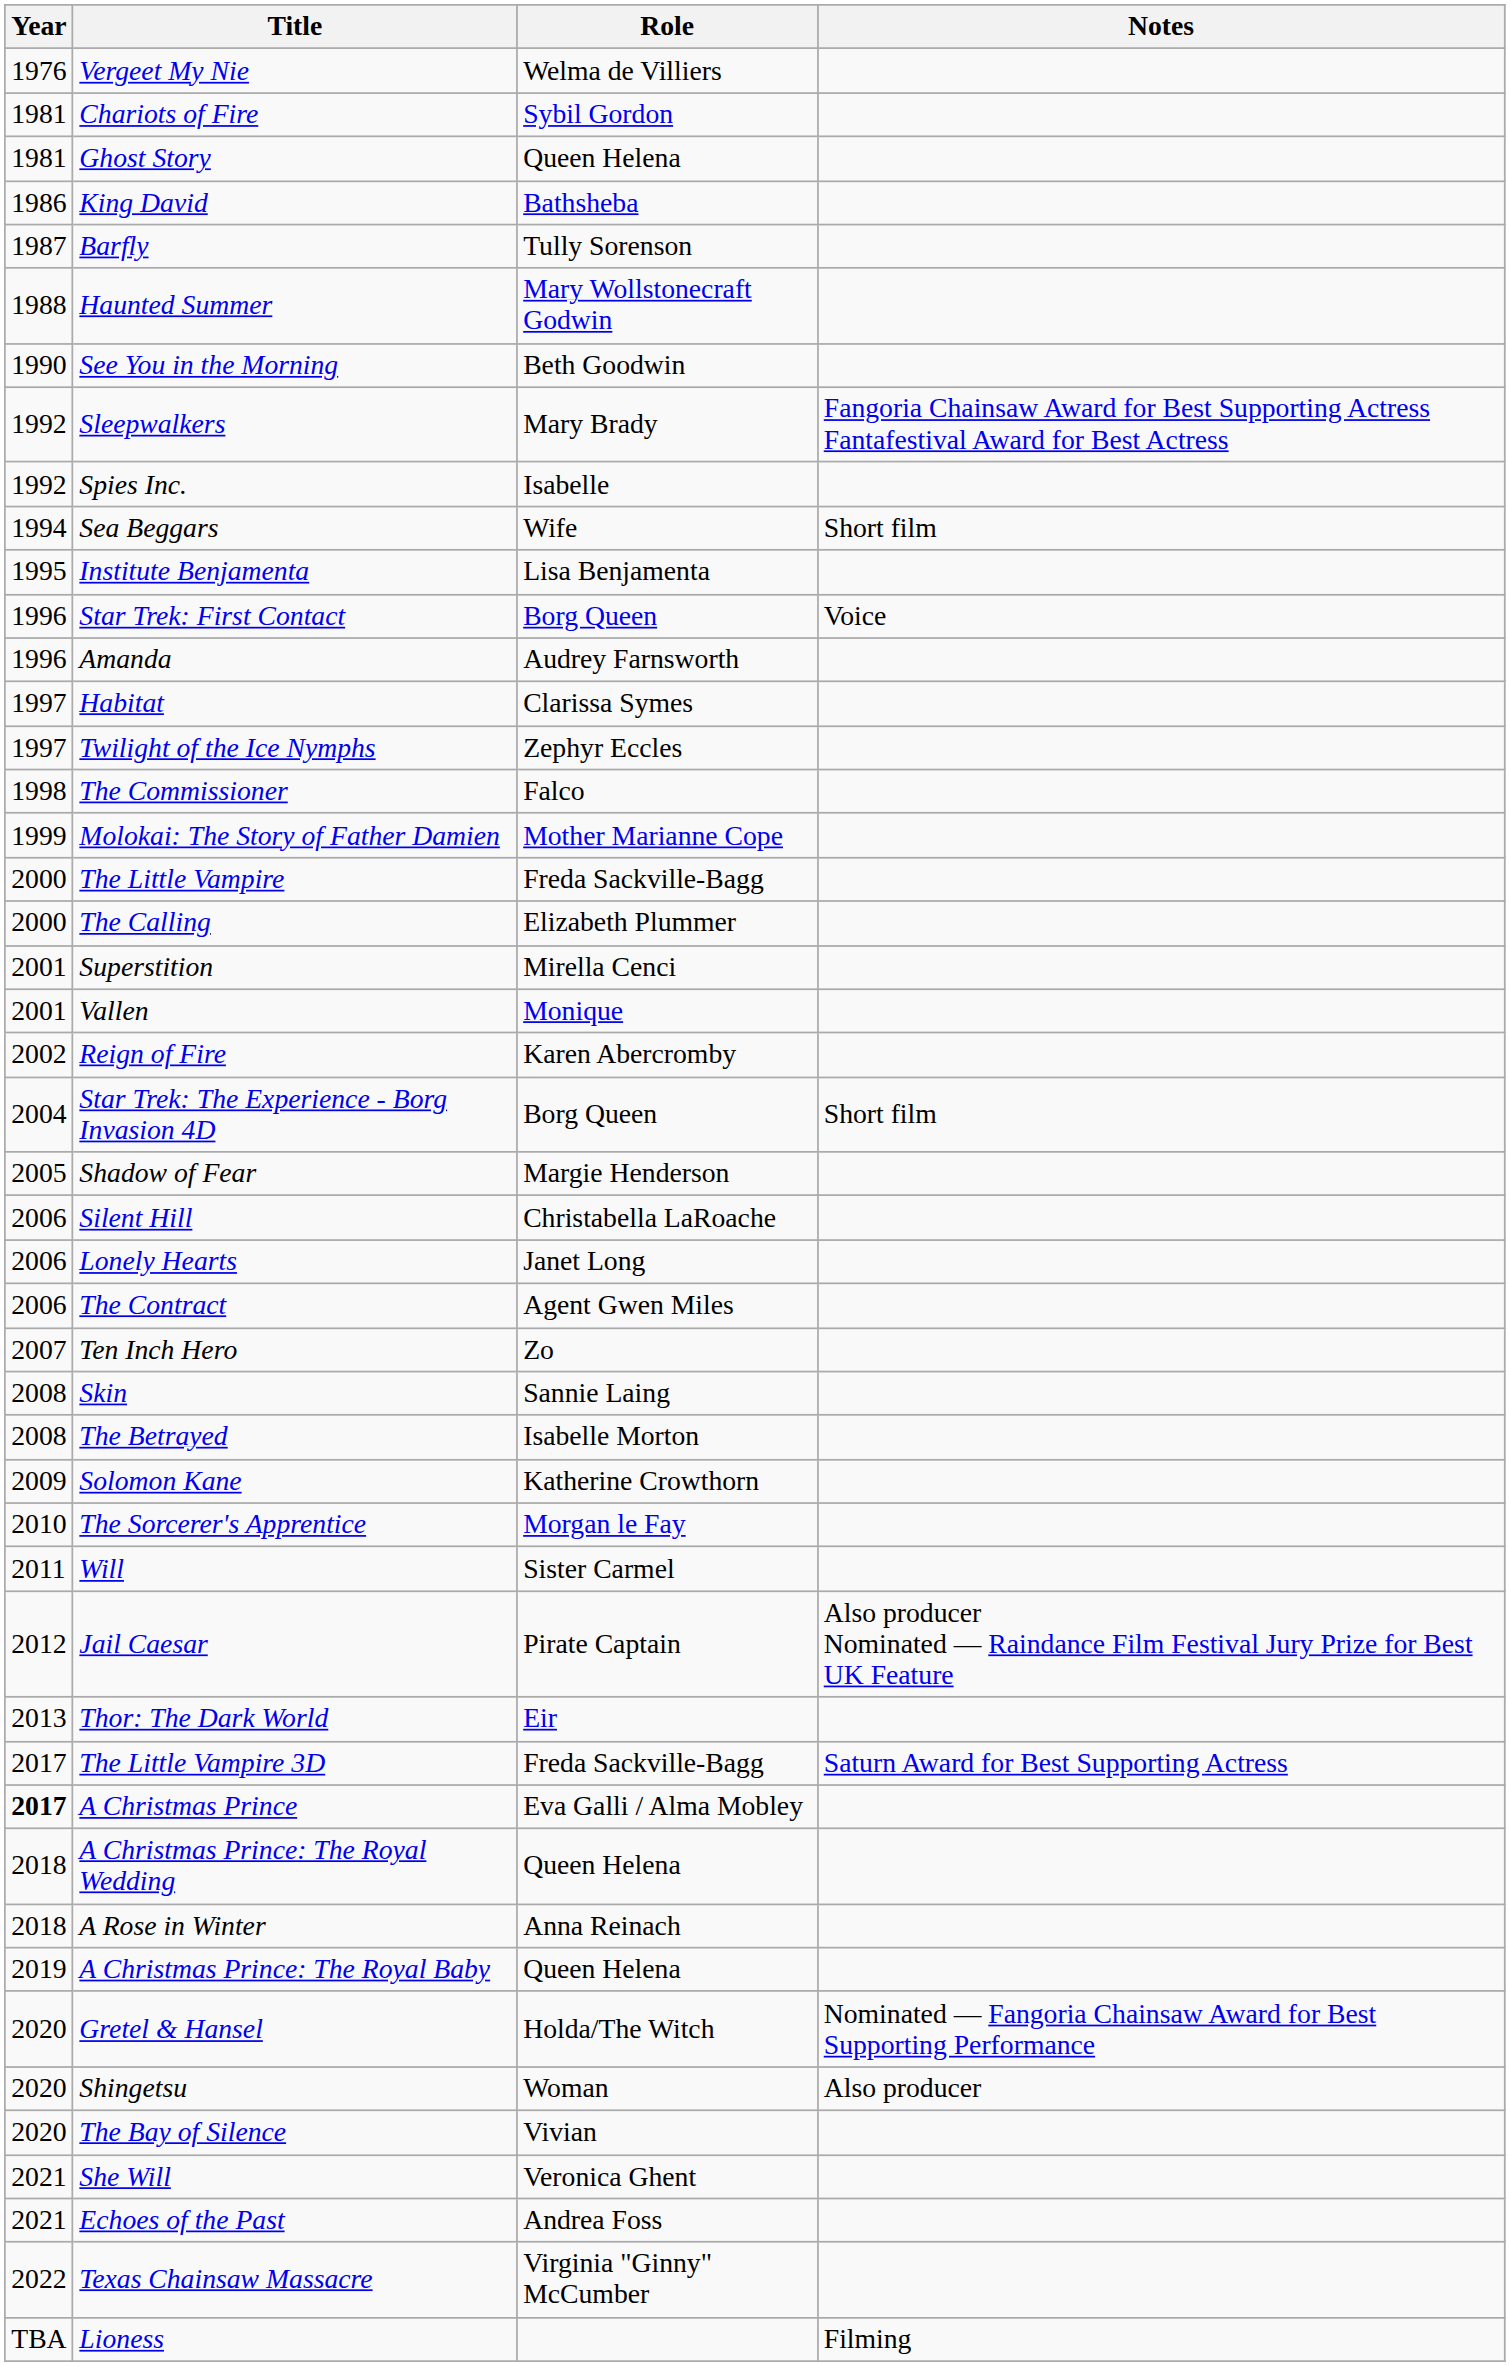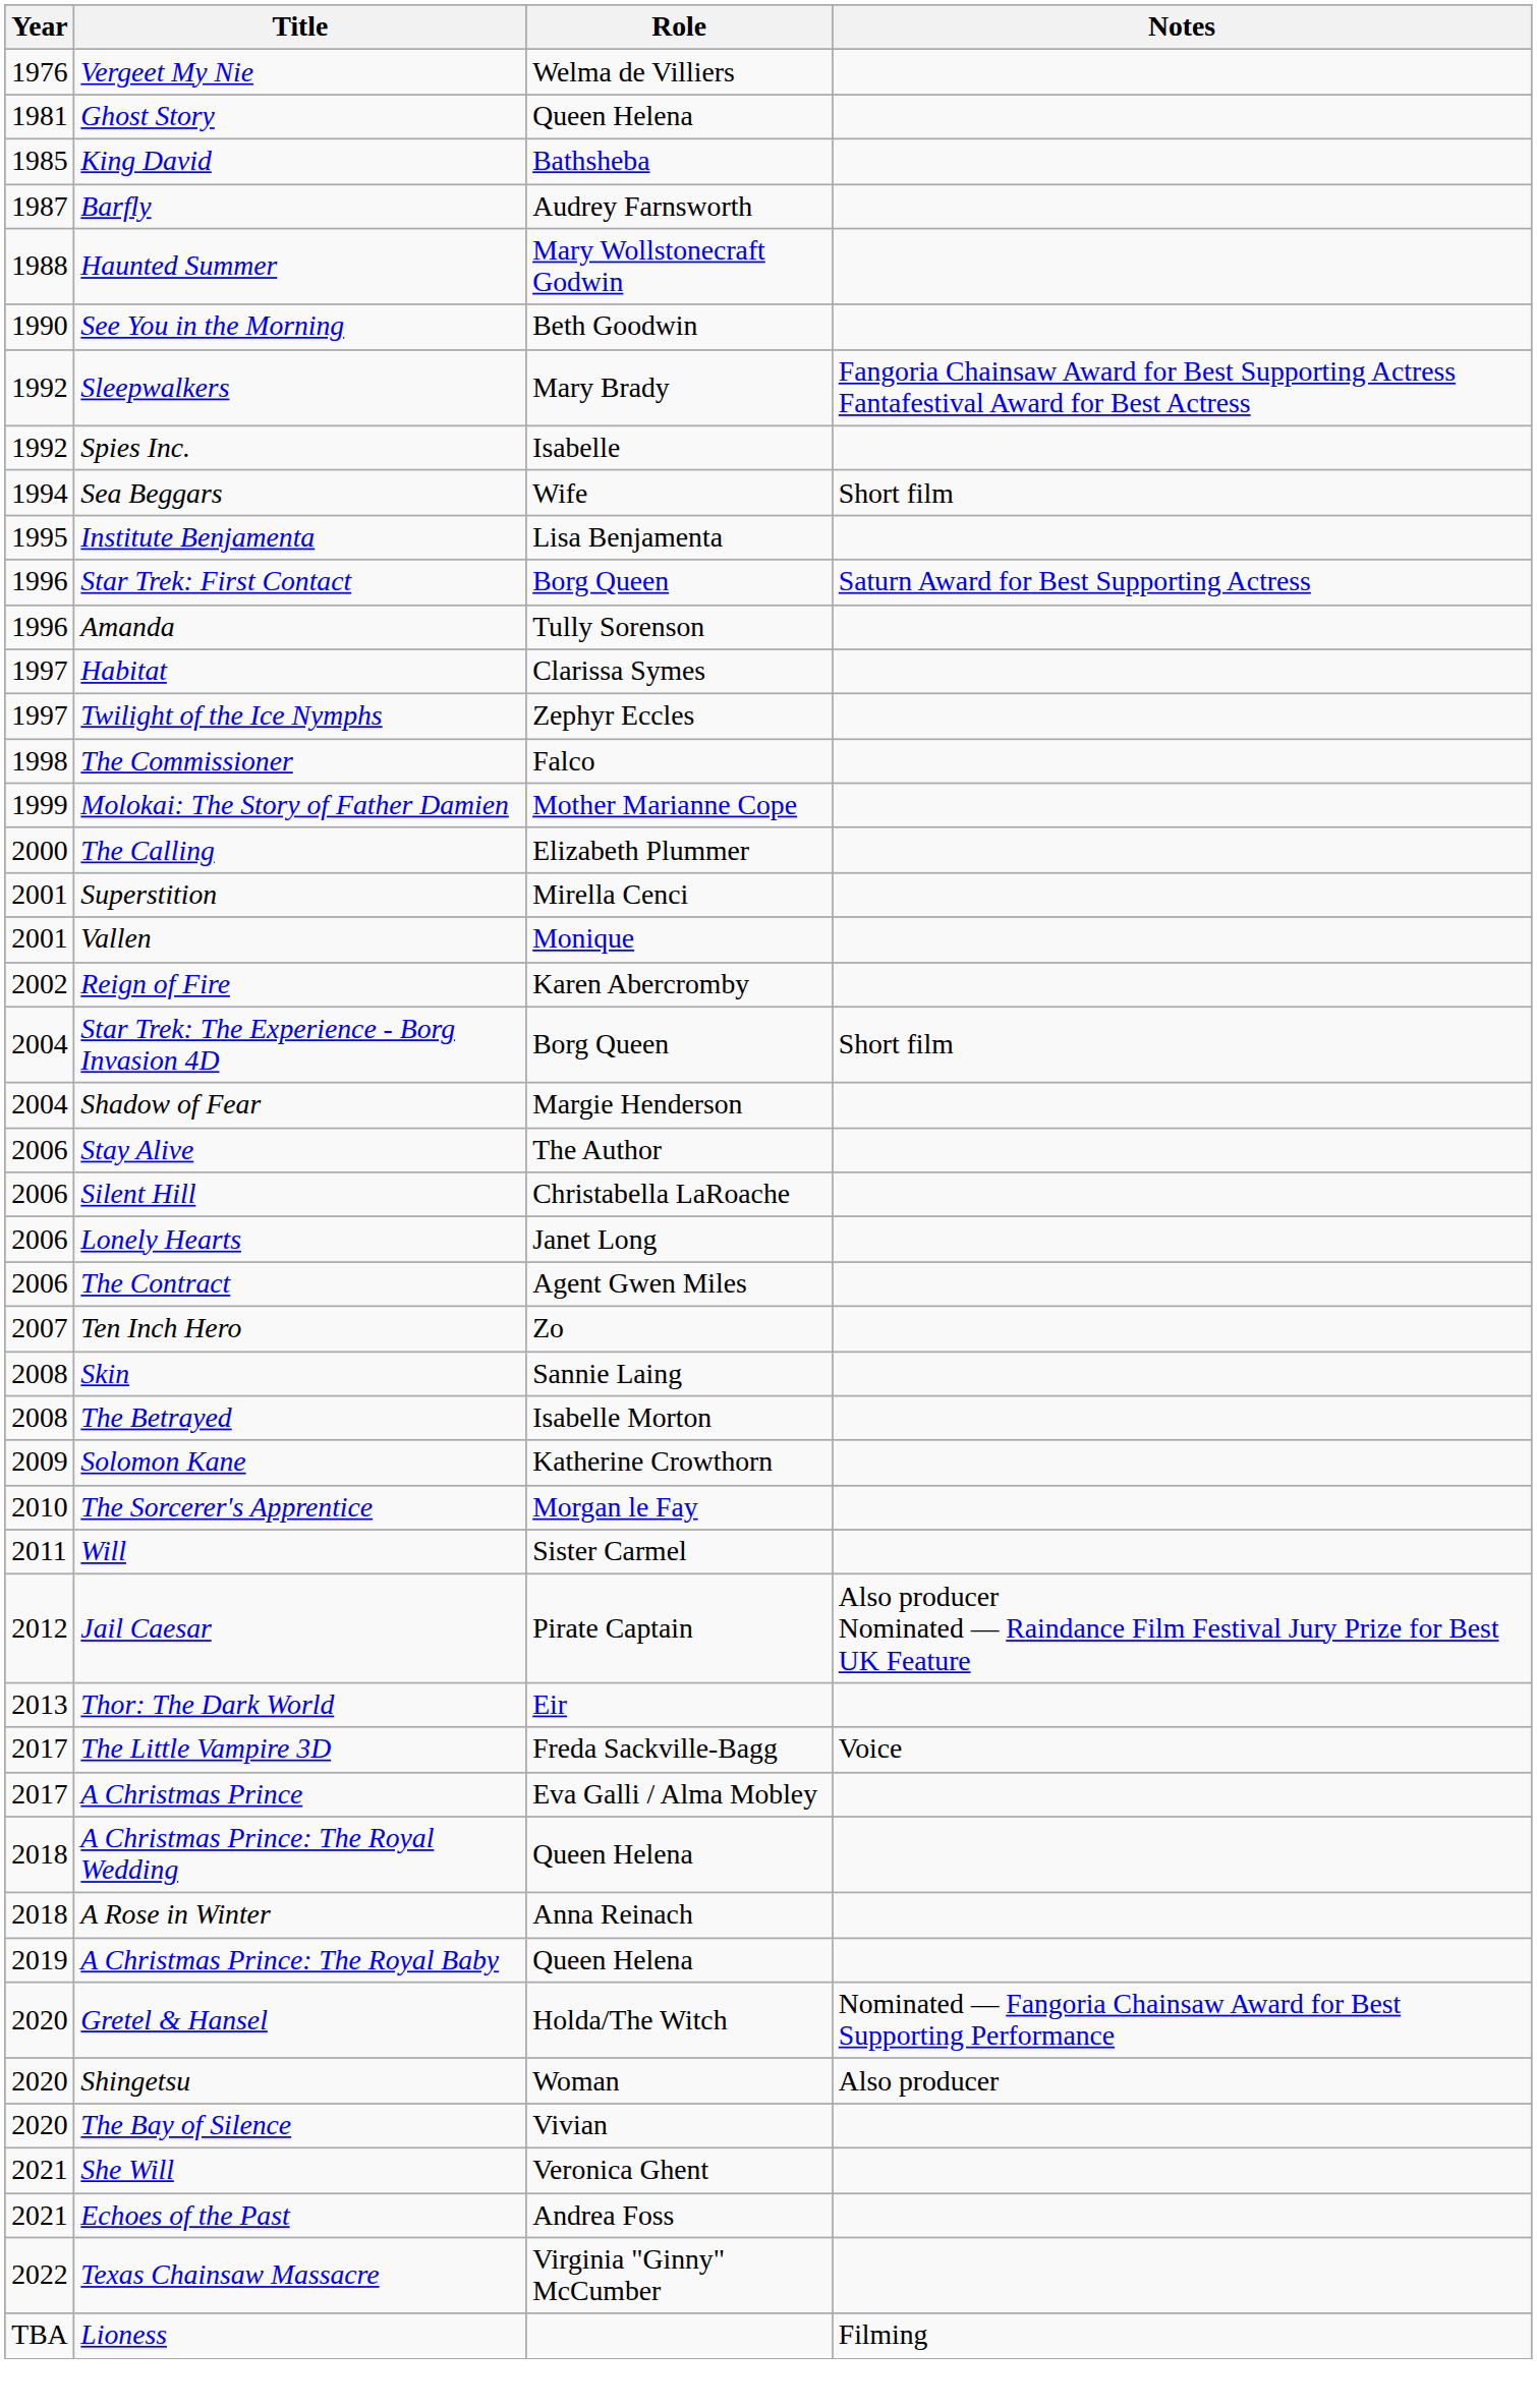 <table class="wikitable sortable">
 <tr>
 <th>Year</th>
 <th>Title</th>
 <th>Role</th>
 <th class="unsortable">Notes</th>
 </tr>
 <tr>
 <td>1976</td>
 <td><em><a href='#'>Vergeet My Nie</a></em></td>
 <td>Welma de Villiers</td>
 <td></td>
 </tr>
 <tr>
 <td>1981</td>
-<td><em><a href='#'>Chariots of Fire</a></em></td>
-<td><a href='#'>Sybil Gordon</a></td>
-<td></td>
-</tr>
-<tr>
-<td>1981</td>
 <td><em><a href='#'>Ghost Story</a></em></td>
 <td>Queen Helena</td>
 <td></td>
 </tr>
 <tr>
-<td>1986</td>
+<td>1985</td>
 <td><em><a href='#'>King David</a></em></td>
 <td><a href='#'>Bathsheba</a></td>
 <td></td>
 </tr>
 <tr>
 <td>1987</td>
 <td><em><a href='#'>Barfly</a></em></td>
-<td>Tully Sorenson</td>
+<td>Audrey Farnsworth</td>
 <td></td>
 </tr>
 <tr>
 <td>1988</td>
 <td><em><a href='#'>Haunted Summer</a></em></td>
 <td><a href='#'>Mary Wollstonecraft Godwin</a></td>
 <td></td>
 </tr>
 <tr>
 <td>1990</td>
 <td><em><a href='#'>See You in the Morning</a></em></td>
 <td>Beth Goodwin</td>
 <td></td>
 </tr>
 <tr>
 <td>1992</td>
 <td><em><a href='#'>Sleepwalkers</a></em></td>
 <td>Mary Brady</td>
 <td><a href='#'>Fangoria Chainsaw Award for Best Supporting Actress</a><br><a href='#'>Fantafestival Award for Best Actress</a></td>
 </tr>
 <tr>
 <td>1992</td>
 <td><em>Spies Inc.</em></td>
 <td>Isabelle</td>
 <td></td>
 </tr>
 <tr>
 <td>1994</td>
 <td><em>Sea Beggars</em></td>
 <td>Wife</td>
 <td>Short film</td>
 </tr>
 <tr>
 <td>1995</td>
 <td><em><a href='#'>Institute Benjamenta</a></em></td>
 <td>Lisa Benjamenta</td>
 <td></td>
 </tr>
 <tr>
 <td>1996</td>
 <td><em><a href='#'>Star Trek: First Contact</a></em></td>
 <td><a href='#'>Borg Queen</a></td>
-<td>Voice</td>
+<td><a href='#'>Saturn Award for Best Supporting Actress</a></td>
 </tr>
 <tr>
 <td>1996</td>
 <td><em>Amanda</em></td>
-<td>Audrey Farnsworth</td>
+<td>Tully Sorenson</td>
 <td></td>
 </tr>
 <tr>
 <td>1997</td>
 <td><em><a href='#'>Habitat</a></em></td>
 <td>Clarissa Symes</td>
 <td></td>
 </tr>
 <tr>
 <td>1997</td>
 <td><em><a href='#'>Twilight of the Ice Nymphs</a></em></td>
 <td>Zephyr Eccles</td>
 <td></td>
 </tr>
 <tr>
 <td>1998</td>
 <td data-sort-value="Commissioner, The"><em><a href='#'>The Commissioner</a></em></td>
 <td>Falco</td>
 <td></td>
 </tr>
 <tr>
 <td>1999</td>
 <td><em><a href='#'>Molokai: The Story of Father Damien</a></em></td>
 <td><a href='#'>Mother Marianne Cope</a></td>
-<td></td>
-</tr>
-<tr>
-<td>2000</td>
-<td data-sort-value="Little Vampire, The"><em><a href='#'>The Little Vampire</a></em></td>
-<td>Freda Sackville-Bagg</td>
 <td></td>
 </tr>
 <tr>
 <td>2000</td>
 <td data-sort-value="Calling, The"><em><a href='#'>The Calling</a></em></td>
 <td>Elizabeth Plummer</td>
 <td></td>
 </tr>
 <tr>
 <td>2001</td>
 <td><em>Superstition</em></td>
 <td>Mirella Cenci</td>
 <td></td>
 </tr>
 <tr>
 <td>2001</td>
 <td><em>Vallen</em></td>
 <td><a href='#'>Monique</a></td>
 <td></td>
 </tr>
 <tr>
 <td>2002</td>
 <td><em><a href='#'>Reign of Fire</a></em></td>
 <td>Karen Abercromby</td>
 <td></td>
 </tr>
 <tr>
 <td>2004</td>
 <td><em><a href='#'>Star Trek: The Experience - Borg Invasion 4D</a></em></td>
 <td>Borg Queen</td>
 <td>Short film</td>
 </tr>
 <tr>
-<td>2005</td>
+<td>2004</td>
 <td><em>Shadow of Fear</em></td>
 <td>Margie Henderson</td>
+<td></td>
+</tr>
+<tr>
+<td>2006</td>
+<td><em><a href='#'>Stay Alive</a></em></td>
+<td>The Author</td>
 <td></td>
 </tr>
 <tr>
 <td>2006</td>
 <td><em><a href='#'>Silent Hill</a></em></td>
 <td>Christabella LaRoache</td>
 <td></td>
 </tr>
 <tr>
 <td>2006</td>
 <td><em><a href='#'>Lonely Hearts</a></em></td>
 <td>Janet Long</td>
 <td></td>
 </tr>
 <tr>
 <td>2006</td>
 <td data-sort-value="Contract, The"><em><a href='#'>The Contract</a></em></td>
 <td>Agent Gwen Miles</td>
 <td></td>
 </tr>
 <tr>
 <td>2007</td>
 <td><em>Ten Inch Hero</em></td>
 <td>Zo</td>
 <td></td>
 </tr>
 <tr>
 <td>2008</td>
 <td><em><a href='#'>Skin</a></em></td>
 <td>Sannie Laing</td>
 <td></td>
 </tr>
 <tr>
 <td>2008</td>
 <td data-sort-value="Betrayed, The"><em><a href='#'>The Betrayed</a></em></td>
 <td>Isabelle Morton</td>
 <td></td>
 </tr>
 <tr>
 <td>2009</td>
 <td><em><a href='#'>Solomon Kane</a></em></td>
 <td>Katherine Crowthorn</td>
 <td></td>
 </tr>
 <tr>
 <td>2010</td>
 <td data-sort-value="Sorcerer's Apprentice, The"><em><a href='#'>The Sorcerer's Apprentice</a></em></td>
 <td><a href='#'>Morgan le Fay</a></td>
 <td></td>
 </tr>
 <tr>
 <td>2011</td>
 <td><em><a href='#'>Will</a></em></td>
 <td>Sister Carmel</td>
 <td></td>
 </tr>
 <tr>
 <td>2012</td>
 <td><em><a href='#'>Jail Caesar</a></em></td>
 <td>Pirate Captain</td>
 <td>Also producer<br>Nominated — <a href='#'>Raindance Film Festival Jury Prize for Best UK Feature</a></td>
 </tr>
 <tr>
 <td>2013</td>
 <td><em><a href='#'>Thor: The Dark World</a></em></td>
 <td><a href='#'>Eir</a></td>
 <td></td>
 </tr>
 <tr>
 <td>2017</td>
 <td data-sort-value="Little Vampire 3D, The"><em><a href='#'>The Little Vampire 3D</a></em></td>
 <td>Freda Sackville-Bagg</td>
-<td><a href='#'>Saturn Award for Best Supporting Actress</a></td>
+<td>Voice</td>
 </tr>
 <tr>
-<td><strong>2017</strong></td>
+<td>2017</td>
 <td data-sort-value="Christmas Prince, A"><em><a href='#'>A Christmas Prince</a></em></td>
 <td>Eva Galli / Alma Mobley</td>
 <td></td>
 </tr>
 <tr>
 <td>2018</td>
 <td data-sort-value="Christmas Prince: The Royal Wedding, A"><em><a href='#'>A Christmas Prince: The Royal Wedding</a></em></td>
 <td>Queen Helena</td>
 <td></td>
 </tr>
 <tr>
 <td>2018</td>
 <td data-sort-value="Rose in Winter, A"><em>A Rose in Winter</em></td>
 <td>Anna Reinach</td>
 <td></td>
 </tr>
 <tr>
 <td>2019</td>
 <td data-sort-value="Christmas Prince: The Royal Baby, A"><em><a href='#'>A Christmas Prince: The Royal Baby</a></em></td>
 <td>Queen Helena</td>
 <td></td>
 </tr>
 <tr>
 <td>2020</td>
 <td><em><a href='#'>Gretel & Hansel</a></em></td>
 <td>Holda/The Witch</td>
 <td>Nominated — <a href='#'>Fangoria Chainsaw Award for Best Supporting Performance</a></td>
 </tr>
 <tr>
 <td>2020</td>
 <td><em>Shingetsu</em></td>
 <td>Woman</td>
 <td>Also producer</td>
 </tr>
 <tr>
 <td>2020</td>
 <td data-sort-value="Bay of Silence, The"><em><a href='#'>The Bay of Silence</a></em></td>
 <td>Vivian</td>
 <td></td>
 </tr>
 <tr>
 <td>2021</td>
 <td><em><a href='#'>She Will</a></em></td>
 <td>Veronica Ghent</td>
 <td></td>
 </tr>
 <tr>
 <td>2021</td>
 <td><em><a href='#'>Echoes of the Past</a></em></td>
 <td>Andrea Foss</td>
 <td></td>
 </tr>
 <tr>
 <td>2022</td>
 <td><em><a href='#'>Texas Chainsaw Massacre</a></em></td>
 <td>Virginia "Ginny" McCumber</td>
 <td></td>
 </tr>
 <tr>
 <td>TBA</td>
 <td><em><a href='#'>Lioness</a></em></td>
 <td></td>
 <td>Filming</td>
 </tr>
 </table>
